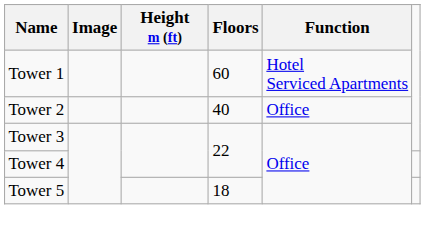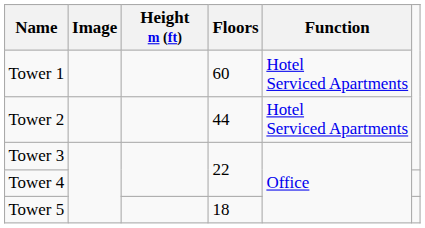 <table class="wikitable sortable static-row-numbers">
 <tr>
 <th>Name</th>
 <th>Image</th>
 <th width="75px">Height<br><small><a href='#'>m</a> (<a href='#'>ft</a>)</small></th>
 <th>Floors</th>
 <th>Function</th>
 </tr>
 <tr>
 <td>Tower 1</td>
 <td></td>
 <td></td>
 <td>60</td>
 <td><a href='#'>Hotel</a><br><a href='#'>Serviced Apartments</a></td>
 </tr>
 <tr>
 <td>Tower 2</td>
 <td></td>
 <td></td>
-<td>40</td>
-<td><a href='#'>Office</a></td>
+<td>44</td>
+<td><a href='#'>Hotel</a><br><a href='#'>Serviced Apartments</a></td>
 </tr>
 <tr>
 <td>Tower 3</td>
 <td rowspan=3></td>
 <td rowspan=2></td>
 <td rowspan=2>22</td>
 <td rowspan=3><a href='#'>Office</a></td>
 </tr>
 <tr>
 <td>Tower 4</td>
 <td></td>
 </tr>
 <tr>
 <td>Tower 5</td>
 <td></td>
 <td>18</td>
 <td></td>
 </tr>
 </table>
